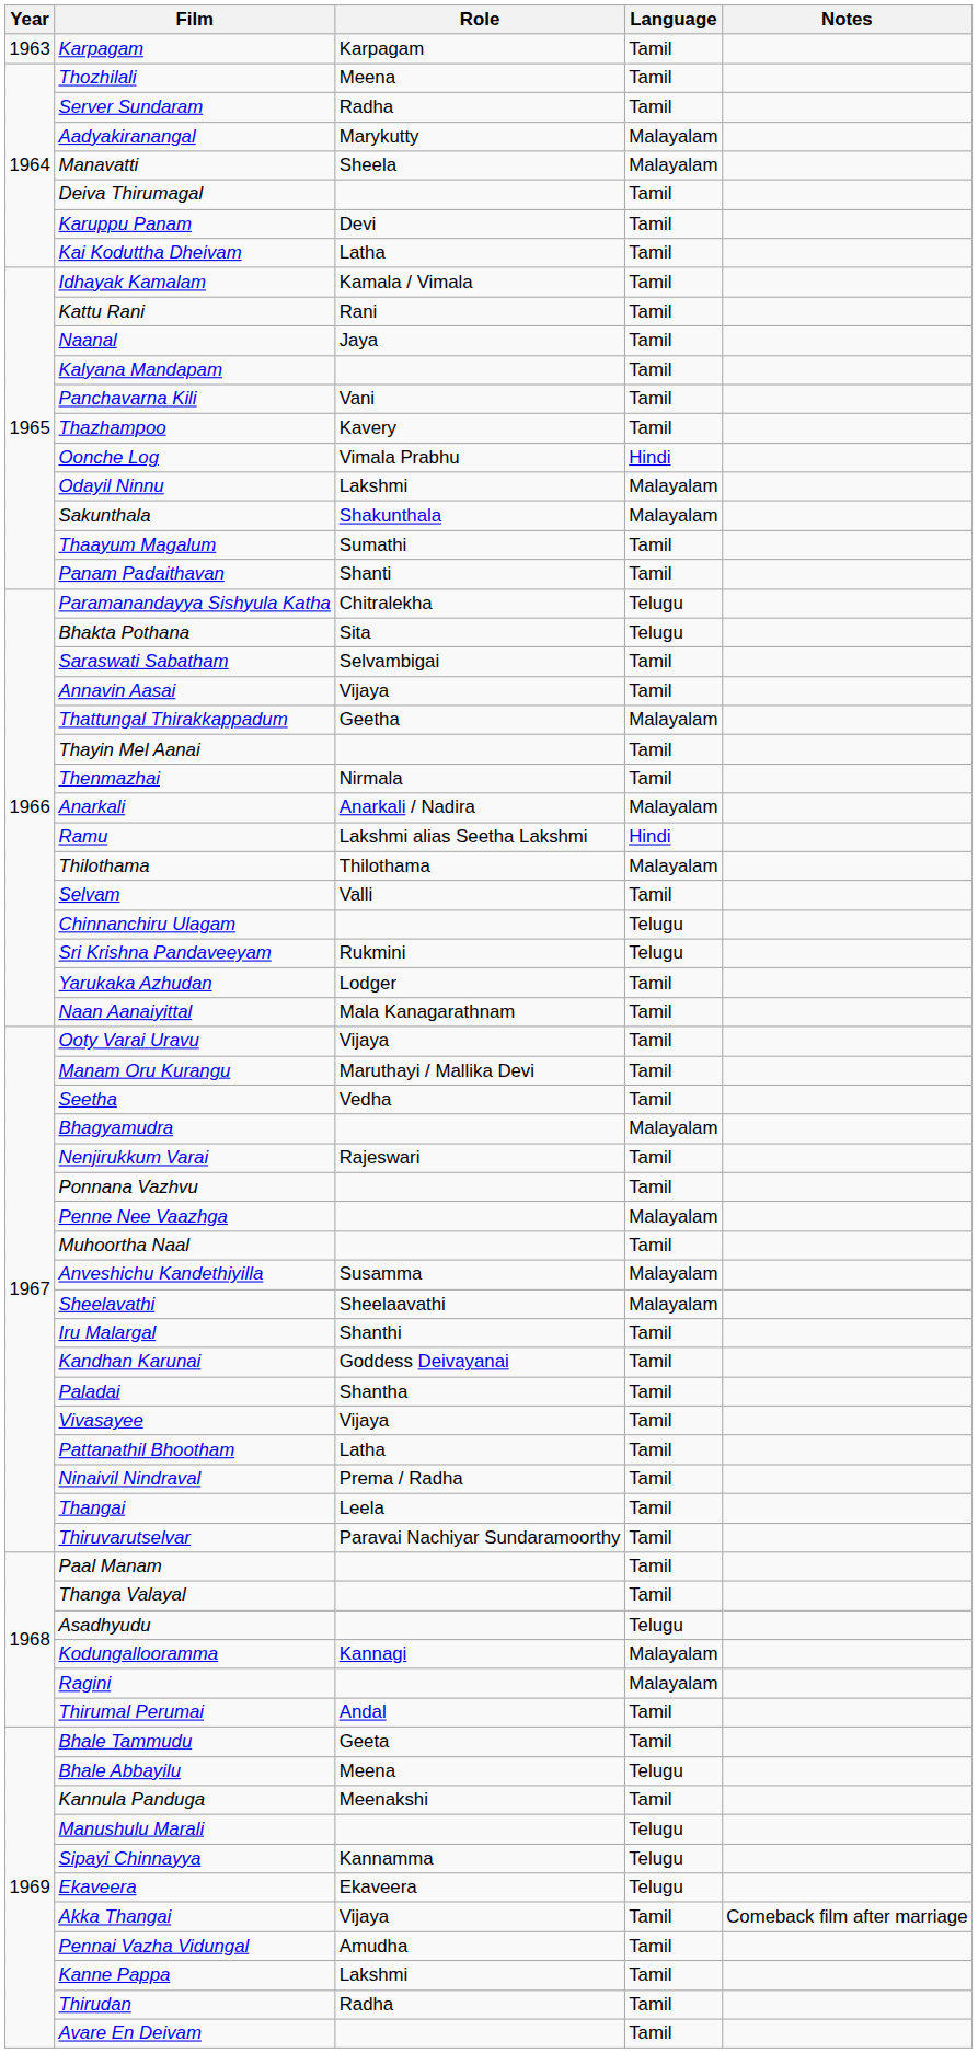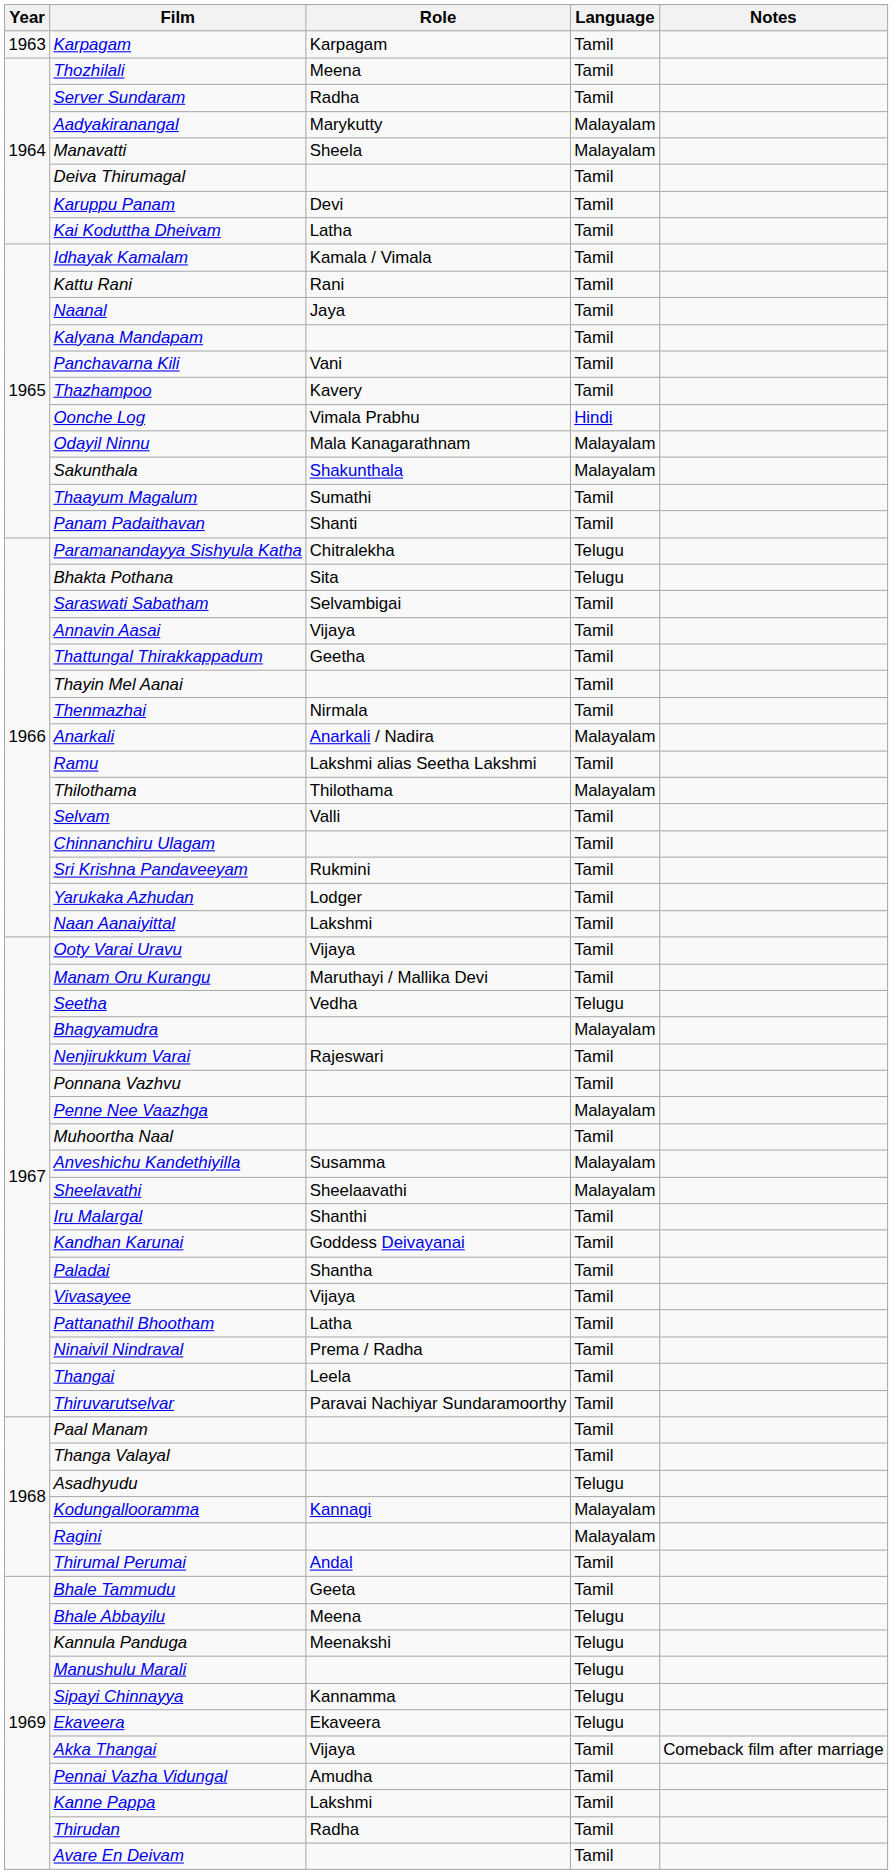 <table class="wikitable sortable">
 <tr>
 <th>Year</th>
 <th>Film</th>
 <th>Role</th>
 <th>Language</th>
 <th>Notes</th>
 </tr>
 <tr>
 <td>1963</td>
 <td><em><a href='#'>Karpagam</a></em></td>
 <td>Karpagam</td>
 <td>Tamil</td>
 <td></td>
 </tr>
 <tr>
 <td rowspan="7">1964</td>
 <td><em><a href='#'>Thozhilali</a></em></td>
 <td>Meena</td>
 <td>Tamil</td>
 <td></td>
 </tr>
 <tr>
 <td><em><a href='#'>Server Sundaram</a></em></td>
 <td>Radha</td>
 <td>Tamil</td>
 <td></td>
 </tr>
 <tr>
 <td><em><a href='#'>Aadyakiranangal</a> </em></td>
 <td>Marykutty</td>
 <td>Malayalam</td>
 <td></td>
 </tr>
 <tr>
 <td><em>Manavatti </em></td>
 <td>Sheela</td>
 <td>Malayalam</td>
 <td></td>
 </tr>
 <tr>
 <td><em>Deiva Thirumagal</em></td>
 <td></td>
 <td>Tamil</td>
 <td></td>
 </tr>
 <tr>
 <td><em><a href='#'>Karuppu Panam</a></em></td>
 <td>Devi</td>
 <td>Tamil</td>
 <td></td>
 </tr>
 <tr>
 <td><em><a href='#'>Kai Koduttha Dheivam</a> </em></td>
 <td>Latha</td>
 <td>Tamil</td>
 <td></td>
 </tr>
 <tr>
 <td rowspan="11">1965</td>
 <td><em><a href='#'>Idhayak Kamalam</a></em></td>
 <td>Kamala / Vimala</td>
 <td>Tamil</td>
 <td></td>
 </tr>
 <tr>
 <td><em>Kattu Rani</em></td>
 <td>Rani</td>
 <td>Tamil</td>
 <td></td>
 </tr>
 <tr>
 <td><em><a href='#'>Naanal</a></em></td>
 <td>Jaya</td>
 <td>Tamil</td>
 <td></td>
 </tr>
 <tr>
 <td><em><a href='#'>Kalyana Mandapam</a></em></td>
 <td></td>
 <td>Tamil</td>
 <td></td>
 </tr>
 <tr>
 <td><em><a href='#'>Panchavarna Kili</a></em></td>
 <td>Vani</td>
 <td>Tamil</td>
 <td></td>
 </tr>
 <tr>
 <td><em><a href='#'>Thazhampoo</a></em></td>
 <td>Kavery</td>
 <td>Tamil</td>
 <td></td>
 </tr>
 <tr>
 <td><em><a href='#'>Oonche Log</a></em></td>
 <td>Vimala Prabhu</td>
 <td><a href='#'>Hindi</a></td>
 <td></td>
 </tr>
 <tr>
 <td><em><a href='#'>Odayil Ninnu</a></em></td>
-<td>Lakshmi</td>
+<td>Mala Kanagarathnam</td>
 <td>Malayalam</td>
 <td></td>
 </tr>
 <tr>
 <td><em>Sakunthala </em></td>
 <td><a href='#'>Shakunthala</a></td>
 <td>Malayalam</td>
 <td></td>
 </tr>
 <tr>
 <td><em><a href='#'>Thaayum Magalum</a></em></td>
 <td>Sumathi</td>
 <td>Tamil</td>
 <td></td>
 </tr>
 <tr>
 <td><em><a href='#'>Panam Padaithavan</a></em></td>
 <td>Shanti</td>
 <td>Tamil</td>
 <td></td>
 </tr>
 <tr>
 <td rowspan="15">1966</td>
 <td><em><a href='#'>Paramanandayya Sishyula Katha</a></em></td>
 <td>Chitralekha</td>
 <td>Telugu</td>
 <td></td>
 </tr>
 <tr>
 <td><em>Bhakta Pothana </em></td>
 <td>Sita</td>
 <td>Telugu</td>
 <td></td>
 </tr>
 <tr>
 <td><em><a href='#'>Saraswati Sabatham</a></em></td>
 <td>Selvambigai</td>
 <td>Tamil</td>
 <td></td>
 </tr>
 <tr>
 <td><em><a href='#'>Annavin Aasai</a></em></td>
 <td>Vijaya</td>
 <td>Tamil</td>
 <td></td>
 </tr>
 <tr>
 <td><em><a href='#'>Thattungal Thirakkappadum</a></em></td>
 <td>Geetha</td>
-<td>Malayalam</td>
+<td>Tamil</td>
 <td></td>
 </tr>
 <tr>
 <td><em>Thayin Mel Aanai</em></td>
 <td></td>
 <td>Tamil</td>
 <td></td>
 </tr>
 <tr>
 <td><em><a href='#'>Thenmazhai</a></em></td>
 <td>Nirmala</td>
 <td>Tamil</td>
 <td></td>
 </tr>
 <tr>
 <td><em><a href='#'>Anarkali</a></em></td>
 <td><a href='#'>Anarkali</a> / Nadira</td>
 <td>Malayalam</td>
 <td></td>
 </tr>
 <tr>
 <td><em><a href='#'>Ramu</a></em></td>
 <td>Lakshmi alias Seetha Lakshmi</td>
-<td><a href='#'>Hindi</a></td>
+<td>Tamil</td>
 <td></td>
 </tr>
 <tr>
 <td><em>Thilothama</em></td>
 <td>Thilothama</td>
 <td>Malayalam</td>
 <td></td>
 </tr>
 <tr>
 <td><em><a href='#'>Selvam</a></em></td>
 <td>Valli</td>
 <td>Tamil</td>
 <td></td>
 </tr>
 <tr>
 <td><em><a href='#'>Chinnanchiru Ulagam</a></em></td>
 <td></td>
-<td>Telugu</td>
+<td>Tamil</td>
 <td></td>
 </tr>
 <tr>
 <td><em><a href='#'>Sri Krishna Pandaveeyam</a></em></td>
 <td>Rukmini</td>
-<td>Telugu</td>
+<td>Tamil</td>
 <td></td>
 </tr>
 <tr>
 <td><em><a href='#'>Yarukaka Azhudan</a></em></td>
 <td>Lodger</td>
 <td>Tamil</td>
 <td></td>
 </tr>
 <tr>
 <td><em><a href='#'>Naan Aanaiyittal</a> </em></td>
-<td>Mala Kanagarathnam</td>
+<td>Lakshmi</td>
 <td>Tamil</td>
 <td></td>
 </tr>
 <tr>
 <td rowspan="18">1967</td>
 <td><em><a href='#'>Ooty Varai Uravu</a></em></td>
 <td>Vijaya</td>
 <td>Tamil</td>
 <td></td>
 </tr>
 <tr>
 <td><em><a href='#'>Manam Oru Kurangu</a></em></td>
 <td>Maruthayi / Mallika Devi</td>
 <td>Tamil</td>
 <td></td>
 </tr>
 <tr>
 <td><em><a href='#'>Seetha</a></em></td>
 <td>Vedha</td>
-<td>Tamil</td>
+<td>Telugu</td>
 <td></td>
 </tr>
 <tr>
 <td><em><a href='#'>Bhagyamudra</a></em></td>
 <td></td>
 <td>Malayalam</td>
 <td></td>
 </tr>
 <tr>
 <td><em><a href='#'>Nenjirukkum Varai</a></em></td>
 <td>Rajeswari</td>
 <td>Tamil</td>
 <td></td>
 </tr>
 <tr>
 <td><em>Ponnana Vazhvu</em></td>
 <td></td>
 <td>Tamil</td>
 <td></td>
 </tr>
 <tr>
 <td><em><a href='#'>Penne Nee Vaazhga</a></em></td>
 <td></td>
 <td>Malayalam</td>
 <td></td>
 </tr>
 <tr>
 <td><em>Muhoortha Naal</em></td>
 <td></td>
 <td>Tamil</td>
 <td></td>
 </tr>
 <tr>
 <td><em><a href='#'>Anveshichu Kandethiyilla</a></em></td>
 <td>Susamma</td>
 <td>Malayalam</td>
 <td></td>
 </tr>
 <tr>
 <td><em><a href='#'>Sheelavathi</a></em></td>
 <td>Sheelaavathi</td>
 <td>Malayalam</td>
 <td></td>
 </tr>
 <tr>
 <td><em><a href='#'>Iru Malargal</a></em></td>
 <td>Shanthi</td>
 <td>Tamil</td>
 <td></td>
 </tr>
 <tr>
 <td><em><a href='#'>Kandhan Karunai</a></em></td>
 <td>Goddess <a href='#'>Deivayanai</a></td>
 <td>Tamil</td>
 <td></td>
 </tr>
 <tr>
 <td><em><a href='#'>Paladai</a></em></td>
 <td>Shantha</td>
 <td>Tamil</td>
 <td></td>
 </tr>
 <tr>
 <td><em><a href='#'>Vivasayee</a></em></td>
 <td>Vijaya</td>
 <td>Tamil</td>
 <td></td>
 </tr>
 <tr>
 <td><em><a href='#'>Pattanathil Bhootham</a></em></td>
 <td>Latha</td>
 <td>Tamil</td>
 <td></td>
 </tr>
 <tr>
 <td><em><a href='#'>Ninaivil Nindraval</a></em></td>
 <td>Prema / Radha</td>
 <td>Tamil</td>
 <td></td>
 </tr>
 <tr>
 <td><em><a href='#'>Thangai</a></em></td>
 <td>Leela</td>
 <td>Tamil</td>
 <td></td>
 </tr>
 <tr>
 <td><em><a href='#'>Thiruvarutselvar</a></em></td>
 <td>Paravai Nachiyar Sundaramoorthy</td>
 <td>Tamil</td>
 <td></td>
 </tr>
 <tr>
 <td rowspan="6">1968</td>
 <td><em>Paal Manam</em></td>
 <td></td>
 <td>Tamil</td>
 <td></td>
 </tr>
 <tr>
 <td><em>Thanga Valayal</em></td>
 <td></td>
 <td>Tamil</td>
 <td></td>
 </tr>
 <tr>
 <td><em>Asadhyudu</em></td>
 <td></td>
 <td>Telugu</td>
 <td></td>
 </tr>
 <tr>
 <td><em><a href='#'>Kodungallooramma</a></em></td>
 <td><a href='#'>Kannagi</a></td>
 <td>Malayalam</td>
 <td></td>
 </tr>
 <tr>
 <td><em><a href='#'>Ragini</a></em></td>
 <td></td>
 <td>Malayalam</td>
 <td></td>
 </tr>
 <tr>
 <td><em><a href='#'>Thirumal Perumai</a></em></td>
 <td><a href='#'>Andal</a></td>
 <td>Tamil</td>
 <td></td>
 </tr>
 <tr>
 <td rowspan="11">1969</td>
 <td><em><a href='#'>Bhale Tammudu</a></em></td>
 <td>Geeta</td>
 <td>Tamil</td>
 <td></td>
 </tr>
 <tr>
 <td><em><a href='#'>Bhale Abbayilu</a></em></td>
 <td>Meena</td>
 <td>Telugu</td>
 <td></td>
 </tr>
 <tr>
 <td><em>Kannula Panduga</em></td>
 <td>Meenakshi</td>
-<td>Tamil</td>
+<td>Telugu</td>
 <td></td>
 </tr>
 <tr>
 <td><em><a href='#'>Manushulu Marali</a></em></td>
 <td></td>
 <td>Telugu</td>
 <td></td>
 </tr>
 <tr>
 <td><em><a href='#'>Sipayi Chinnayya</a></em></td>
 <td>Kannamma</td>
 <td>Telugu</td>
 <td></td>
 </tr>
 <tr>
 <td><em><a href='#'>Ekaveera</a></em></td>
 <td>Ekaveera</td>
 <td>Telugu</td>
 <td></td>
 </tr>
 <tr>
 <td><em><a href='#'>Akka Thangai</a></em></td>
 <td>Vijaya</td>
 <td>Tamil</td>
 <td>Comeback film after marriage</td>
 </tr>
 <tr>
 <td><em><a href='#'>Pennai Vazha Vidungal</a></em></td>
 <td>Amudha</td>
 <td>Tamil</td>
 <td></td>
 </tr>
 <tr>
 <td><em><a href='#'>Kanne Pappa</a></em></td>
 <td>Lakshmi</td>
 <td>Tamil</td>
 <td></td>
 </tr>
 <tr>
 <td><em><a href='#'>Thirudan</a></em></td>
 <td>Radha</td>
 <td>Tamil</td>
 <td></td>
 </tr>
 <tr>
 <td><em><a href='#'>Avare En Deivam</a></em></td>
 <td></td>
 <td>Tamil</td>
 <td></td>
 </tr>
 </table>
